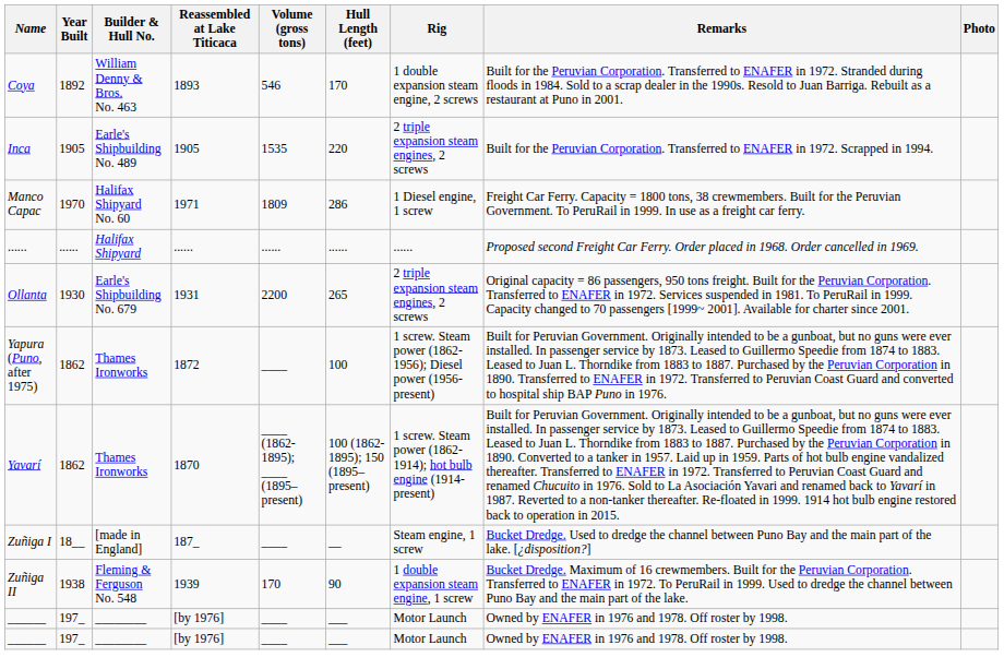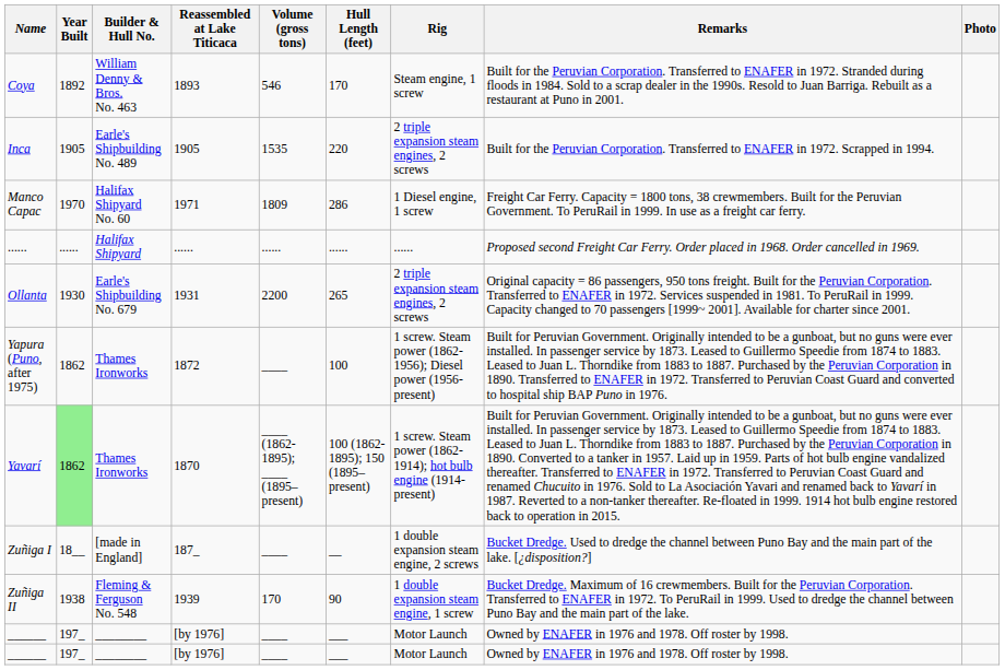 <table class="wikitable">
 <tr>
 <th><em>Name</em></th>
 <th>Year Built</th>
 <th>Builder & Hull No.</th>
 <th>Reassembled at Lake Titicaca</th>
 <th>Volume (gross tons)</th>
 <th>Hull Length (feet)</th>
 <th>Rig</th>
 <th>Remarks</th>
 <th>Photo</th>
 </tr>
 <tr>
 <td><a href='#'><em>Coya</em></a></td>
 <td>1892</td>
 <td><a href='#'>William Denny & Bros.</a><br>No. 463</td>
 <td>1893</td>
 <td>546</td>
 <td>170</td>
-<td>1 double expansion steam engine, 2 screws</td>
+<td>Steam engine, 1 screw</td>
 <td>Built for the <a href='#'>Peruvian Corporation</a>.  Transferred to <a href='#'>ENAFER</a> in 1972.  Stranded during floods in 1984.  Sold to a scrap dealer in the 1990s.  Resold to Juan Barriga.  Rebuilt as a restaurant at Puno in 2001.</td>
 <td></td>
 </tr>
 <tr>
 <td><a href='#'><em>Inca</em></a></td>
 <td>1905</td>
 <td><a href='#'>Earle's Shipbuilding</a><br>No. 489</td>
 <td>1905</td>
 <td>1535</td>
 <td>220</td>
 <td>2 <a href='#'>triple expansion steam engines</a>, 2 screws</td>
 <td>Built for the <a href='#'>Peruvian Corporation</a>.  Transferred to <a href='#'>ENAFER</a> in 1972.  Scrapped in 1994.</td>
 <td></td>
 </tr>
 <tr>
 <td><em>Manco Capac</em></td>
 <td>1970</td>
 <td><a href='#'>Halifax Shipyard</a><br>No. 60</td>
 <td>1971</td>
 <td>1809</td>
 <td>286</td>
 <td>1 Diesel engine, 1 screw</td>
 <td>Freight Car Ferry.  Capacity = 1800 tons, 38 crewmembers.  Built for the Peruvian Government.  To PeruRail in 1999.  In use as a freight car ferry.</td>
 <td></td>
 </tr>
 <tr>
 <td>......</td>
 <td>......</td>
 <td><em><a href='#'>Halifax Shipyard</a></em></td>
 <td>......</td>
 <td>......</td>
 <td>......</td>
 <td>......</td>
 <td><em>Proposed second Freight Car Ferry.  Order placed in 1968.  Order cancelled in 1969. </em></td>
 <td></td>
 </tr>
 <tr>
 <td><a href='#'><em>Ollanta</em></a></td>
 <td>1930</td>
 <td><a href='#'>Earle's Shipbuilding</a><br>No. 679</td>
 <td>1931</td>
 <td>2200</td>
 <td>265</td>
 <td>2 <a href='#'>triple expansion steam engines</a>, 2 screws</td>
 <td>Original capacity = 86 passengers, 950 tons freight.  Built for the <a href='#'>Peruvian Corporation</a>.  Transferred to <a href='#'>ENAFER</a> in 1972.  Services suspended in 1981.  To PeruRail in 1999.  Capacity changed to 70 passengers [1999~ 2001].  Available for charter since 2001.</td>
 <td></td>
 </tr>
 <tr>
 <td><em>Yapura</em><br>(<a href='#'><em>Puno</em></a>, after 1975)</td>
 <td>1862</td>
 <td><a href='#'>Thames Ironworks</a></td>
 <td>1872</td>
 <td>____</td>
 <td>100</td>
 <td>1 screw.  Steam power (1862-1956); Diesel power (1956-present)</td>
 <td>Built for Peruvian Government.  Originally intended to be a gunboat, but no guns were ever installed.  In passenger service by 1873.  Leased to Guillermo Speedie from 1874 to 1883.  Leased to Juan L. Thorndike from 1883 to 1887.  Purchased by the <a href='#'>Peruvian Corporation</a> in 1890.  Transferred to <a href='#'>ENAFER</a> in 1972.  Transferred to Peruvian Coast Guard and converted to hospital ship BAP <em>Puno</em> in 1976.</td>
 <td></td>
 </tr>
 <tr>
 <td><a href='#'><em>Yavarí</em></a></td>
-<td>1862</td>
+<td style="background: lightgreen;">1862</td>
 <td><a href='#'>Thames Ironworks</a></td>
 <td>1870</td>
 <td>____ (1862-1895); ____  (1895–present)</td>
 <td>100 (1862-1895); 150 (1895–present)</td>
 <td>1 screw.  Steam power (1862-1914); <a href='#'>hot bulb engine</a> (1914-present)</td>
 <td>Built for Peruvian Government.  Originally intended to be a gunboat, but no guns were ever installed.  In passenger service by 1873.  Leased to Guillermo Speedie from 1874 to 1883.  Leased to Juan L. Thorndike from 1883 to 1887.  Purchased by the <a href='#'>Peruvian Corporation</a> in 1890.  Converted to a tanker in 1957.  Laid up in 1959.  Parts of hot bulb engine vandalized thereafter.  Transferred to <a href='#'>ENAFER</a> in 1972.  Transferred to Peruvian Coast Guard and renamed <em>Chucuito</em> in 1976.  Sold to La Asociación Yavari and renamed back to <em>Yavarí</em> in 1987.  Reverted to a non-tanker thereafter.  Re-floated in 1999.  1914 hot bulb engine restored back to operation in 2015.</td>
 <td></td>
 </tr>
 <tr>
 <td><em>Zuñiga I</em></td>
 <td>18__</td>
 <td>[made in England]</td>
 <td>187_</td>
 <td>____</td>
 <td>__</td>
-<td>Steam engine, 1 screw</td>
+<td>1 double expansion steam engine, 2 screws</td>
 <td><a href='#'>Bucket Dredge.</a>  Used to dredge the channel between Puno Bay and the main part of the lake.  [<em>¿disposition?</em>]</td>
 <td></td>
 </tr>
 <tr>
 <td><em>Zuñiga II</em></td>
 <td>1938</td>
 <td><a href='#'>Fleming & Ferguson</a><br>No. 548</td>
 <td>1939</td>
 <td>170</td>
 <td>90</td>
 <td>1 <a href='#'>double expansion steam engine</a>, 1 screw</td>
 <td><a href='#'>Bucket Dredge.</a>  Maximum of 16 crewmembers.  Built for the <a href='#'>Peruvian Corporation</a>.  Transferred to <a href='#'>ENAFER</a> in 1972.  To PeruRail in 1999.  Used to dredge the channel between Puno Bay and the main part of the lake.</td>
 <td></td>
 </tr>
 <tr>
 <td>______</td>
 <td>197_</td>
 <td>________</td>
 <td>[by 1976]</td>
 <td>____</td>
 <td>___</td>
 <td>Motor Launch</td>
 <td>Owned by <a href='#'>ENAFER</a> in 1976 and 1978.  Off roster by 1998.</td>
 <td></td>
 </tr>
 <tr>
 <td>______</td>
 <td>197_</td>
 <td>________</td>
 <td>[by 1976]</td>
 <td>____</td>
 <td>___</td>
 <td>Motor Launch</td>
 <td>Owned by <a href='#'>ENAFER</a> in 1976 and 1978.  Off roster by 1998.</td>
 <td></td>
 </tr>
 </table>
